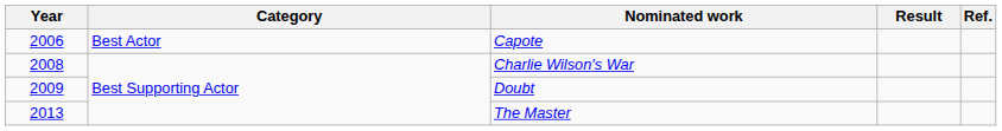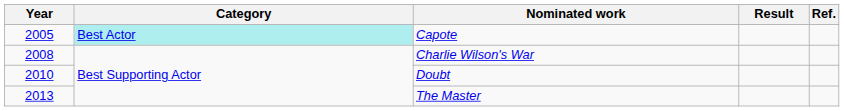 <table class=wikitable>
 <tr>
 <th scope="col" style="width:5em;">Year</th>
 <th scope="col" style="width:26em;">Category</th>
 <th scope="col" style="width:25em;">Nominated work</th>
 <th scope="col" style="width:5em;">Result</th>
 <th>Ref.</th>
 </tr>
 <tr>
-<td style="text-align:center;"><a href='#'>2006</a></td>
-<td><a href='#'>Best Actor</a></td>
+<td style="text-align:center;"><a href='#'>2005</a></td>
+<td style="background: paleturquoise;"><a href='#'>Best Actor</a></td>
 <td><em><a href='#'>Capote</a></em></td>
 <td></td>
 <td style="text-align:center;"></td>
 </tr>
 <tr>
 <td style="text-align:center;"><a href='#'>2008</a></td>
 <td rowspan=3><a href='#'>Best Supporting Actor</a></td>
 <td><em><a href='#'>Charlie Wilson's War</a></em></td>
 <td></td>
 <td style="text-align:center;"></td>
 </tr>
 <tr>
-<td style="text-align:center;"><a href='#'>2009</a></td>
+<td style="text-align:center;"><a href='#'>2010</a></td>
 <td><em><a href='#'>Doubt</a></em></td>
 <td></td>
 <td style="text-align:center;"></td>
 </tr>
 <tr>
 <td style="text-align:center;"><a href='#'>2013</a></td>
 <td><em><a href='#'>The Master</a></em></td>
 <td></td>
 <td style="text-align:center;"></td>
 </tr>
 </table>
